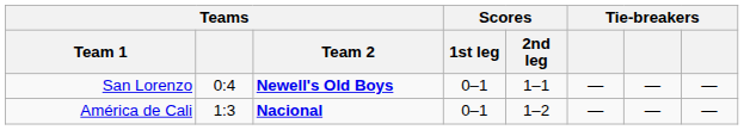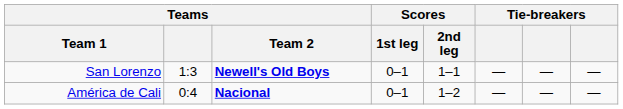 <table class="wikitable" style="text-align: center;">
 <tr>
 <th colspan=3>Teams</th>
 <th colspan=2>Scores</th>
 <th colspan=3>Tie-breakers</th>
 </tr>
 <tr>
 <th width="185">Team 1</th>
 <th width="50"></th>
 <th width="185">Team 2</th>
 <th width="55">1st leg</th>
 <th width="55">2nd leg</th>
 <th width="50"></th>
 <th width="50"></th>
 <th width="50"></th>
 </tr>
 <tr>
 <td align=right><a href='#'>San Lorenzo</a> </td>
-<td>0:4</td>
+<td>1:3</td>
 <td align=left>  <strong><a href='#'>Newell's Old Boys</a></strong></td>
 <td>0–1</td>
 <td>1–1</td>
 <td>—</td>
 <td>—</td>
 <td>—</td>
 </tr>
 <tr>
 <td align=right><a href='#'>América de Cali</a> </td>
-<td>1:3</td>
+<td>0:4</td>
 <td align=left> <strong><a href='#'>Nacional</a></strong></td>
 <td>0–1</td>
 <td>1–2</td>
 <td>—</td>
 <td>—</td>
 <td>—</td>
 </tr>
 </table>
